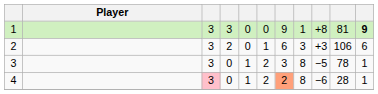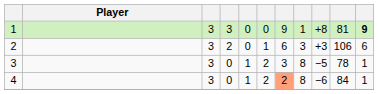 <table class="wikitable" style="text-align:center;">
 <tr>
 <th width=20></th>
 <th width=260>Player</th>
 <th width=20></th>
 <th width=20></th>
 <th width=20></th>
 <th width=20></th>
 <th width=20></th>
 <th width=20></th>
 <th width=20></th>
 <th width=30></th>
 <th width=20></th>
 </tr>
 <tr style="background:#D0F0C0;">
 <td>1</td>
 <td align=left> <small></small></td>
 <td>3</td>
 <td>3</td>
 <td>0</td>
 <td>0</td>
 <td>9</td>
 <td>1</td>
 <td>+8</td>
 <td>81</td>
 <td><strong>9</strong></td>
 </tr>
 <tr>
 <td>2</td>
 <td align=left> <small></small></td>
 <td>3</td>
 <td>2</td>
 <td>0</td>
 <td>1</td>
 <td>6</td>
 <td>3</td>
 <td>+3</td>
 <td>106</td>
 <td>6</td>
 </tr>
 <tr>
 <td>3</td>
 <td align=left> <small></small></td>
 <td>3</td>
 <td>0</td>
 <td>1</td>
 <td>2</td>
 <td>3</td>
 <td>8</td>
 <td>−5</td>
 <td>78</td>
 <td>1</td>
 </tr>
 <tr>
 <td>4</td>
 <td align=left> <small></small></td>
-<td style="background: pink;">3</td>
+<td>3</td>
 <td>0</td>
 <td>1</td>
 <td>2</td>
 <td style="background: lightsalmon;">2</td>
 <td>8</td>
 <td>−6</td>
-<td>28</td>
+<td>84</td>
 <td>1</td>
 </tr>
 <tr>
 </tr>
 </table>
